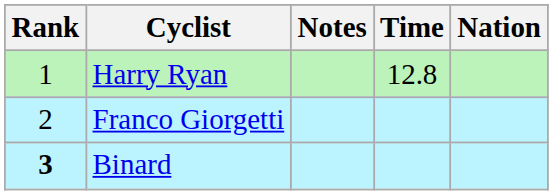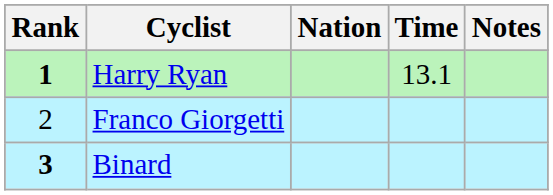 <table class="wikitable sortable" style="text-align:center">
 <tr>
 <th>Rank</th>
 <th>Cyclist</th>
+<th>Nation</th>
+<th>Time</th>
 <th>Notes</th>
-<th>Time</th>
-<th>Nation</th>
 </tr>
 <tr bgcolor=bbf3bb>
-<td>1</td>
+<td><strong>1</strong></td>
 <td align=left><a href='#'>Harry Ryan</a></td>
+<td align=left></td>
+<td>13.1</td>
 <td></td>
-<td>12.8</td>
-<td align=left></td>
 </tr>
 <tr bgcolor=bbf3ff>
 <td>2</td>
 <td align=left><a href='#'>Franco Giorgetti</a></td>
+<td align=left></td>
 <td></td>
 <td></td>
-<td align=left></td>
 </tr>
 <tr bgcolor=bbf3ff>
 <td><strong>3</strong></td>
 <td align=left><a href='#'>Binard</a></td>
+<td align=left></td>
 <td></td>
 <td></td>
-<td align=left></td>
 </tr>
 </table>
